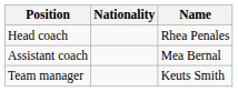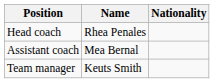 <table class="wikitable">
 <tr>
 <th>Position</th>
+<th>Name</th>
 <th>Nationality</th>
-<th>Name</th>
 </tr>
 <tr>
 <td>Head coach</td>
+<td>Rhea Penales</td>
 <td></td>
-<td>Rhea Penales</td>
 </tr>
 <tr>
 <td>Assistant coach</td>
+<td>Mea Bernal</td>
 <td></td>
-<td>Mea Bernal</td>
 </tr>
 <tr>
 <td>Team manager</td>
+<td>Keuts Smith</td>
 <td></td>
-<td>Keuts Smith</td>
 </tr>
 </table>
